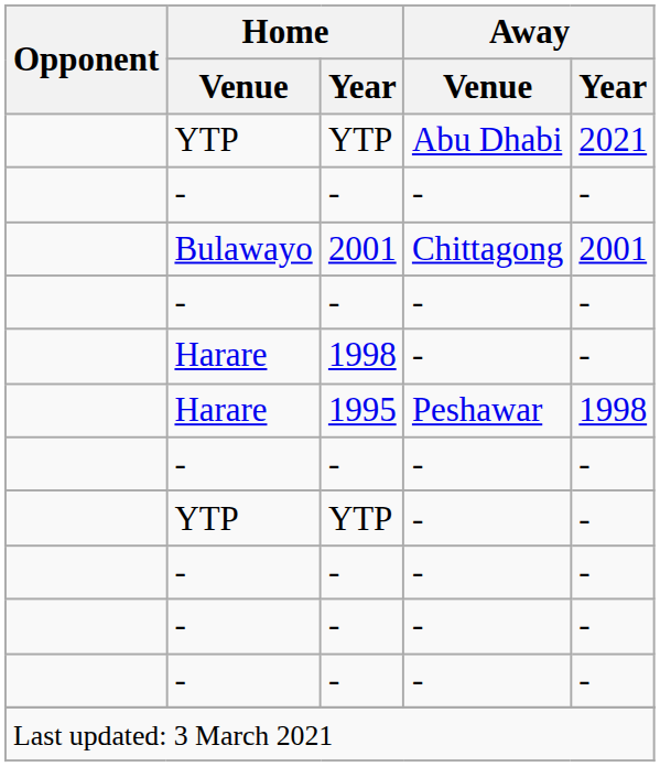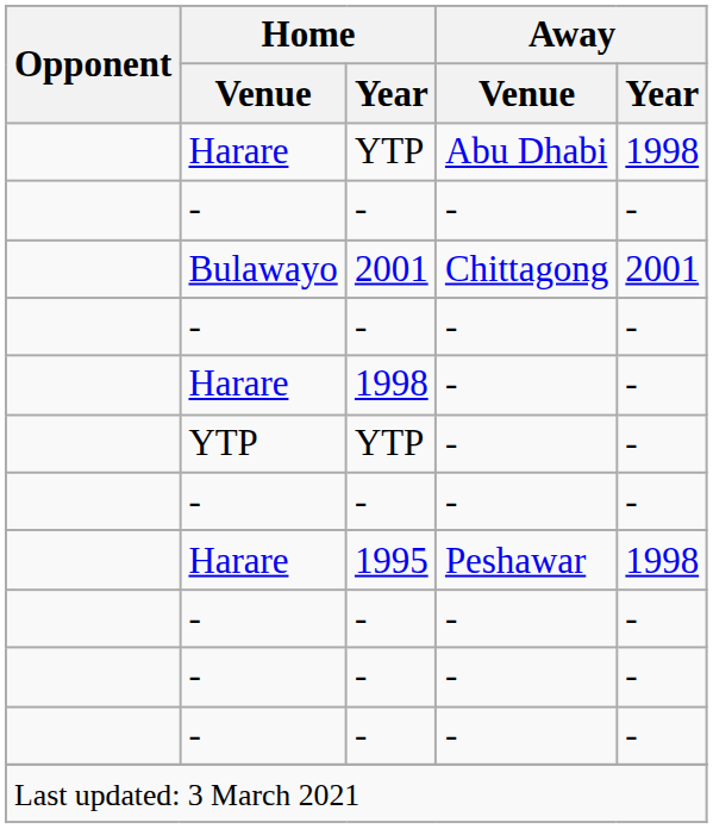 <table class="wikitable plainrowheaders sortable">
 <tr>
 <th rowspan="2">Opponent</th>
 <th colspan="2">Home</th>
 <th colspan="2">Away</th>
 </tr>
 <tr>
 <th>Venue</th>
 <th>Year</th>
 <th>Venue</th>
 <th>Year</th>
 </tr>
 <tr>
 <td></td>
-<td>YTP</td>
+<td><a href='#'>Harare</a></td>
 <td>YTP</td>
 <td><a href='#'>Abu Dhabi</a></td>
-<td><a href='#'>2021</a></td>
+<td><a href='#'>1998</a></td>
 </tr>
 <tr>
 <td></td>
 <td>-</td>
 <td>-</td>
 <td>-</td>
 <td>-</td>
 </tr>
 <tr>
 <td></td>
 <td><a href='#'>Bulawayo</a></td>
 <td><a href='#'>2001</a></td>
 <td><a href='#'>Chittagong</a></td>
 <td><a href='#'>2001</a></td>
 </tr>
 <tr>
 <td></td>
 <td>-</td>
 <td>-</td>
 <td>-</td>
 <td>-</td>
 </tr>
 <tr>
 <td></td>
 <td><a href='#'>Harare</a></td>
 <td><a href='#'>1998</a></td>
 <td>-</td>
 <td>-</td>
 </tr>
 <tr>
 <td></td>
-<td><a href='#'>Harare</a></td>
-<td><a href='#'>1995</a></td>
-<td><a href='#'>Peshawar</a></td>
-<td><a href='#'>1998</a></td>
+<td>YTP</td>
+<td>YTP</td>
+<td>-</td>
+<td>-</td>
 </tr>
 <tr>
 <td></td>
 <td>-</td>
 <td>-</td>
 <td>-</td>
 <td>-</td>
 </tr>
 <tr>
 <td></td>
-<td>YTP</td>
-<td>YTP</td>
-<td>-</td>
-<td>-</td>
+<td><a href='#'>Harare</a></td>
+<td><a href='#'>1995</a></td>
+<td><a href='#'>Peshawar</a></td>
+<td><a href='#'>1998</a></td>
 </tr>
 <tr>
 <td></td>
 <td>-</td>
 <td>-</td>
 <td>-</td>
 <td>-</td>
 </tr>
 <tr>
 <td></td>
 <td>-</td>
 <td>-</td>
 <td>-</td>
 <td>-</td>
 </tr>
 <tr>
 <td></td>
 <td>-</td>
 <td>-</td>
 <td>-</td>
 <td>-</td>
 </tr>
 <tr>
 </tr>
 <tr class=sortbottom>
 <td colspan=5><small>Last updated: 3 March 2021</small></td>
 </tr>
 </table>
